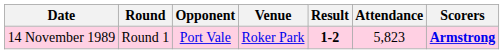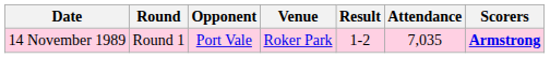 <table class="wikitable sortable" style="font-size:100%; text-align:center">
 <tr>
 <th>Date</th>
 <th>Round</th>
 <th>Opponent</th>
 <th>Venue</th>
 <th>Result</th>
 <th>Attendance</th>
 <th>Scorers</th>
 </tr>
 <tr style="background-color: #ffd0e3;">
 <td>14 November 1989</td>
 <td>Round 1</td>
 <td><a href='#'>Port Vale</a></td>
 <td><a href='#'>Roker Park</a></td>
-<td><strong>1-2</strong></td>
-<td>5,823</td>
+<td>1-2</td>
+<td>7,035</td>
 <td><strong><a href='#'>Armstrong</a></strong></td>
 </tr>
 </table>
